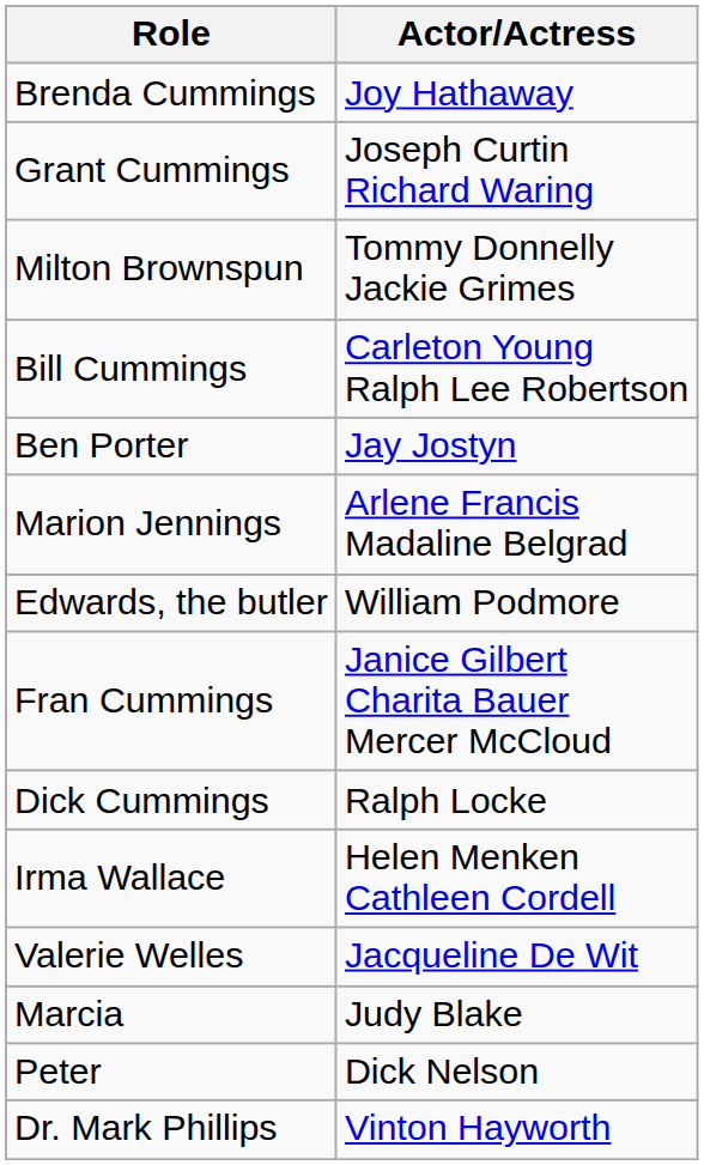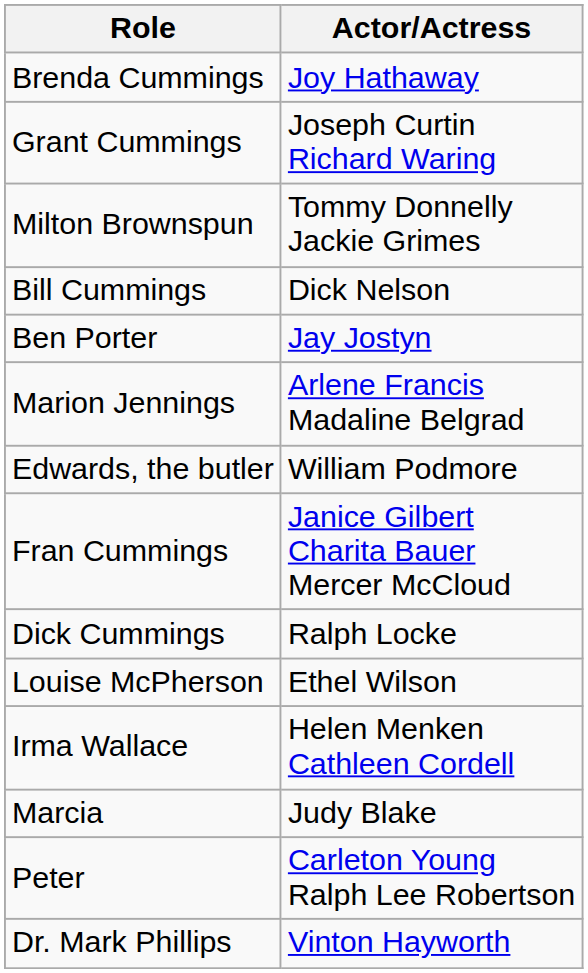 <table class="wikitable">
 <tr>
 <th>Role</th>
 <th>Actor/Actress</th>
 </tr>
 <tr>
 <td>Brenda Cummings</td>
 <td><a href='#'>Joy Hathaway</a></td>
 </tr>
 <tr>
 <td>Grant Cummings</td>
 <td>Joseph Curtin<br><a href='#'>Richard Waring</a></td>
 </tr>
 <tr>
 <td>Milton Brownspun</td>
 <td>Tommy Donnelly<br>Jackie Grimes</td>
 </tr>
 <tr>
 <td>Bill Cummings</td>
-<td><a href='#'>Carleton Young</a><br>Ralph Lee Robertson</td>
+<td>Dick Nelson</td>
 </tr>
 <tr>
 <td>Ben Porter</td>
 <td><a href='#'>Jay Jostyn</a></td>
 </tr>
 <tr>
 <td>Marion Jennings</td>
 <td><a href='#'>Arlene Francis</a><br>Madaline Belgrad</td>
 </tr>
 <tr>
 <td>Edwards, the butler</td>
 <td>William Podmore</td>
 </tr>
 <tr>
 <td>Fran Cummings</td>
 <td><a href='#'>Janice Gilbert</a><br><a href='#'>Charita Bauer</a><br>Mercer McCloud</td>
 </tr>
 <tr>
 <td>Dick Cummings</td>
 <td>Ralph Locke</td>
 </tr>
 <tr>
+<td>Louise McPherson</td>
+<td>Ethel Wilson</td>
+</tr>
+<tr>
 <td>Irma Wallace</td>
 <td>Helen Menken<br><a href='#'>Cathleen Cordell</a></td>
-</tr>
-<tr>
-<td>Valerie Welles</td>
-<td><a href='#'>Jacqueline De Wit</a></td>
 </tr>
 <tr>
 <td>Marcia</td>
 <td>Judy Blake</td>
 </tr>
 <tr>
 <td>Peter</td>
-<td>Dick Nelson</td>
+<td><a href='#'>Carleton Young</a><br>Ralph Lee Robertson</td>
 </tr>
 <tr>
 <td>Dr. Mark Phillips</td>
 <td><a href='#'>Vinton Hayworth</a></td>
 </tr>
 </table>
